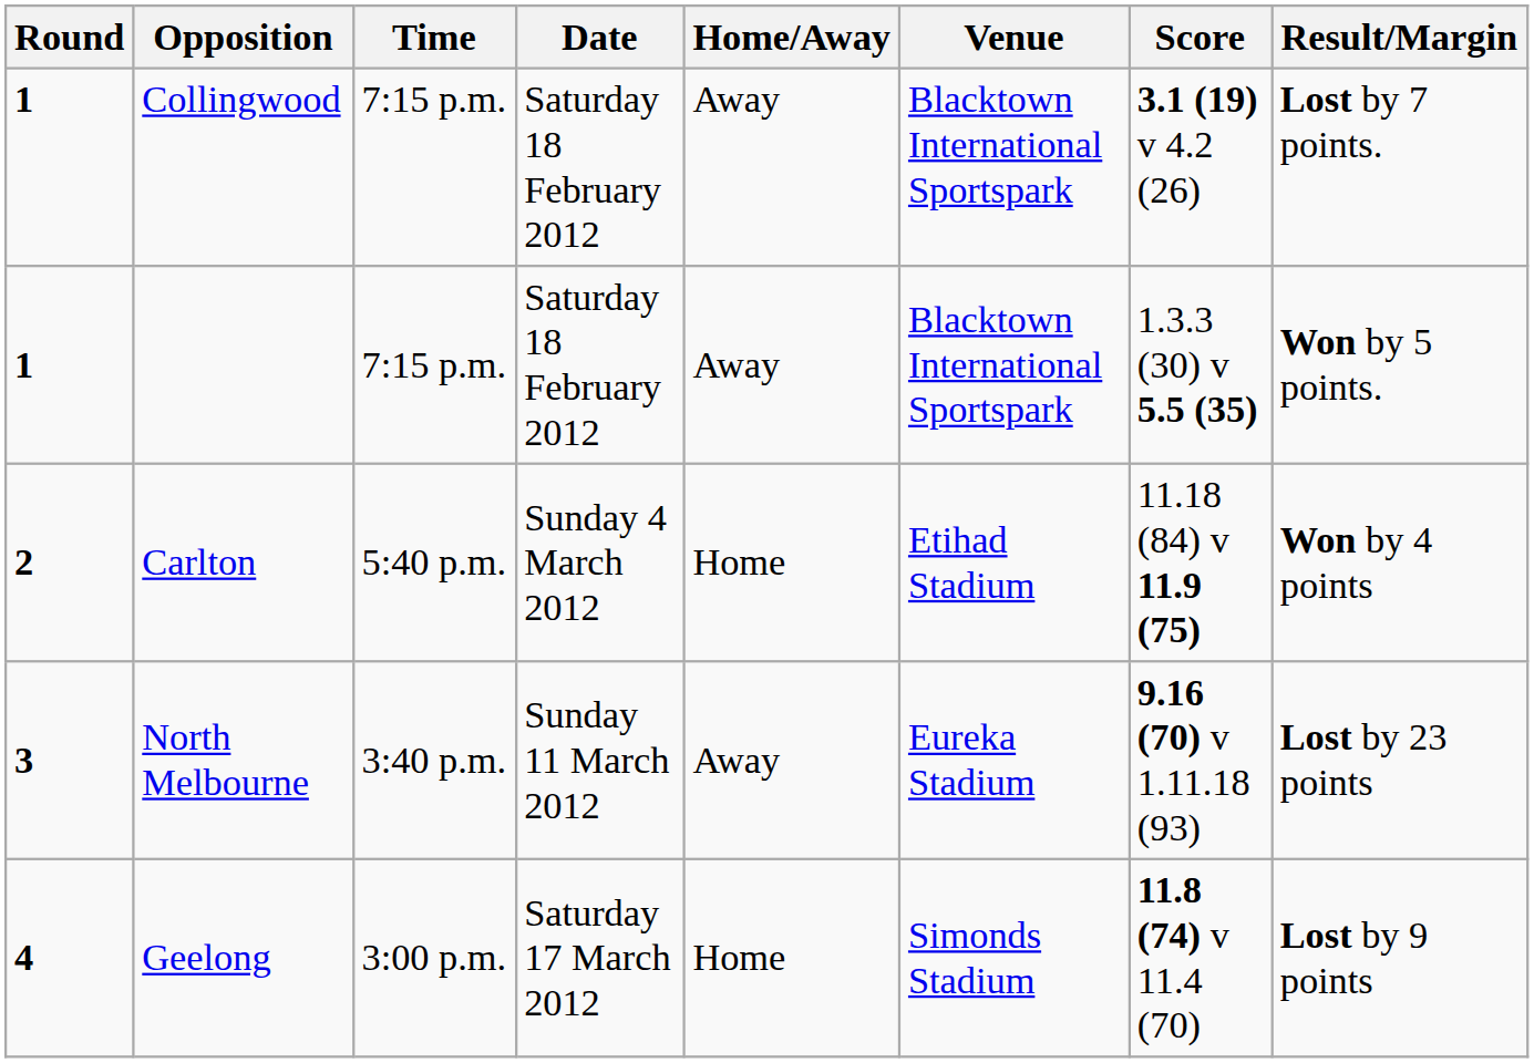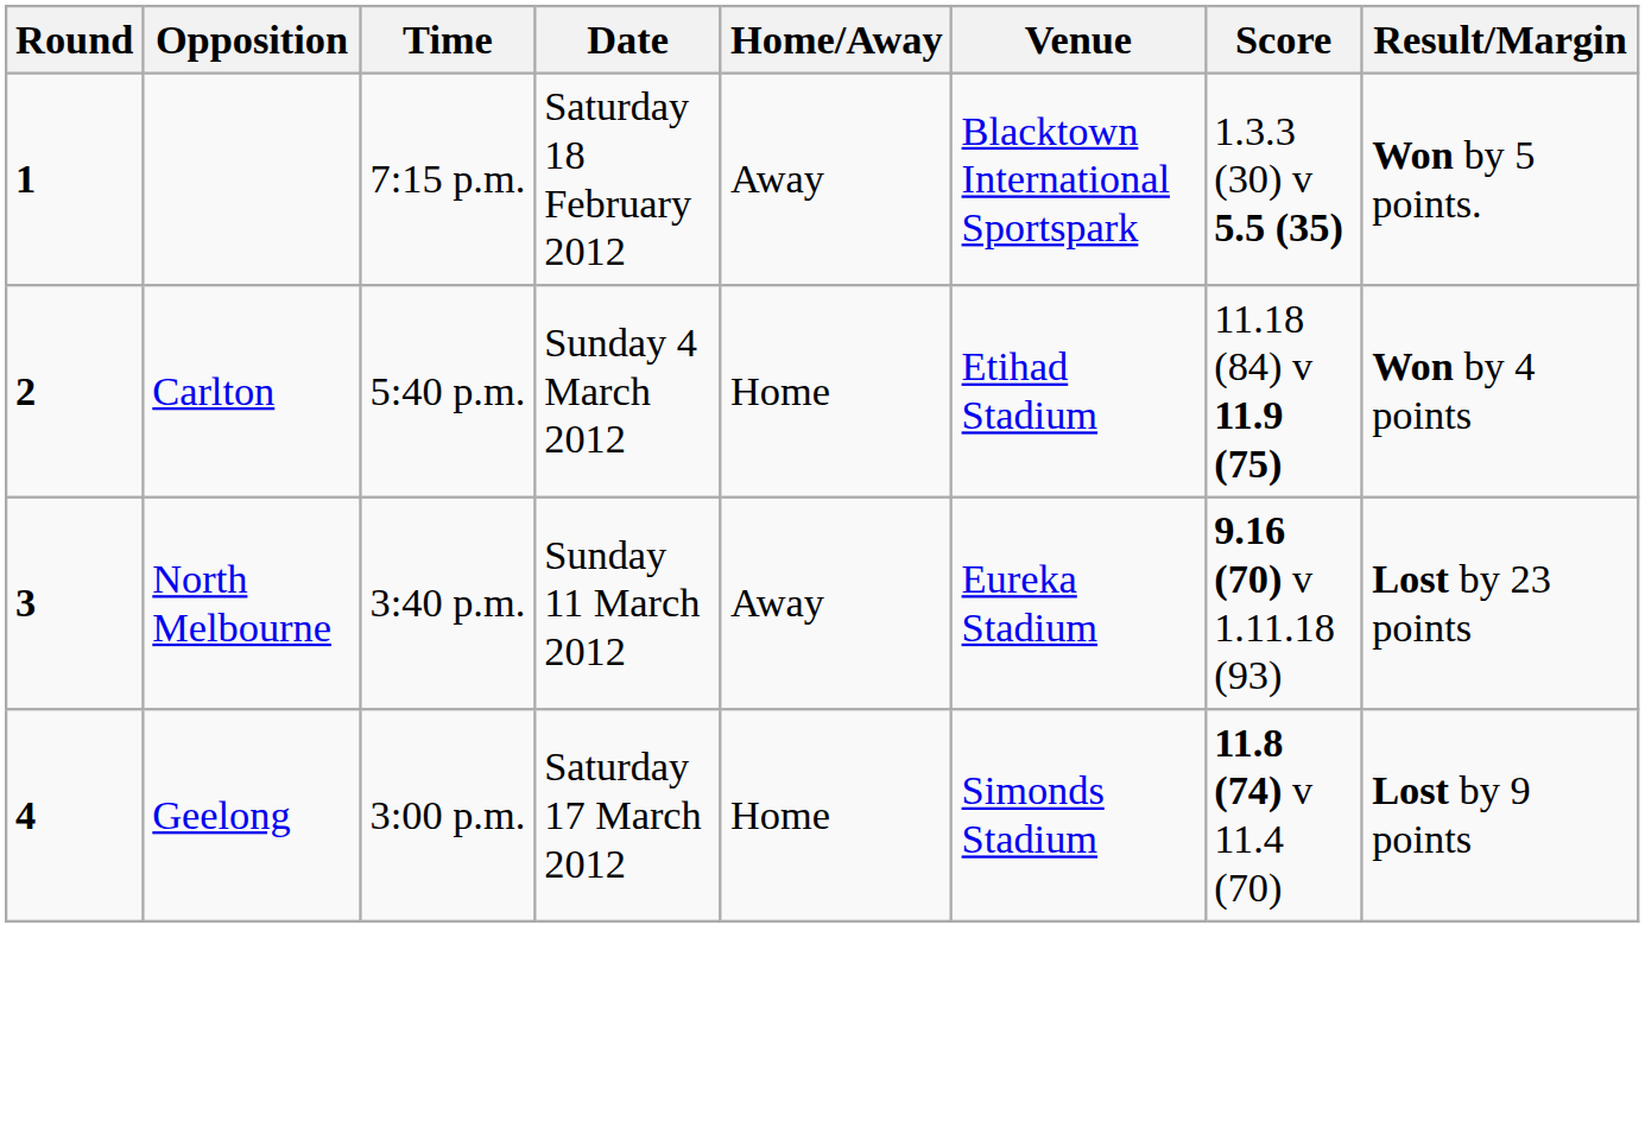 <table class="wikitable" style="font-size: 95%;">
 <tr>
 <th>Round</th>
 <th>Opposition</th>
 <th>Time</th>
 <th>Date</th>
 <th>Home/Away</th>
 <th>Venue</th>
 <th>Score</th>
 <th>Result/Margin</th>
-</tr>
-<tr valign=top>
-<td><strong>1</strong></td>
-<td><a href='#'>Collingwood</a></td>
-<td>7:15 p.m.</td>
-<td>Saturday 18 February 2012</td>
-<td>Away</td>
-<td><a href='#'>Blacktown International Sportspark</a></td>
-<td><strong>3.1 (19)</strong> v 4.2 (26)</td>
-<td><strong>Lost</strong> by 7 points.</td>
 </tr>
 <tr>
 <td><strong>1</strong></td>
 <td></td>
 <td>7:15 p.m.</td>
 <td>Saturday 18 February 2012</td>
 <td>Away</td>
 <td><a href='#'>Blacktown International Sportspark</a></td>
 <td>1.3.3 (30) v <strong>5.5 (35)</strong></td>
 <td><strong>Won</strong> by 5 points.</td>
 </tr>
 <tr>
 <td><strong>2</strong></td>
 <td><a href='#'>Carlton</a></td>
 <td>5:40 p.m.</td>
 <td>Sunday 4 March 2012</td>
 <td>Home</td>
 <td><a href='#'>Etihad Stadium</a></td>
 <td>11.18 (84) v <strong>11.9 (75)</strong></td>
 <td><strong>Won</strong> by 4 points</td>
 </tr>
 <tr>
 <td><strong>3</strong></td>
 <td><a href='#'>North Melbourne</a></td>
 <td>3:40 p.m.</td>
 <td>Sunday 11 March 2012</td>
 <td>Away</td>
 <td><a href='#'>Eureka Stadium</a></td>
 <td><strong>9.16 (70)</strong> v 1.11.18 (93)</td>
 <td><strong>Lost</strong> by 23 points</td>
 </tr>
 <tr>
 <td><strong>4</strong></td>
 <td><a href='#'>Geelong</a></td>
 <td>3:00 p.m.</td>
 <td>Saturday 17 March 2012</td>
 <td>Home</td>
 <td><a href='#'>Simonds Stadium</a></td>
 <td><strong>11.8 (74)</strong> v 11.4 (70)</td>
 <td><strong>Lost</strong> by 9 points</td>
 </tr>
 </table>
